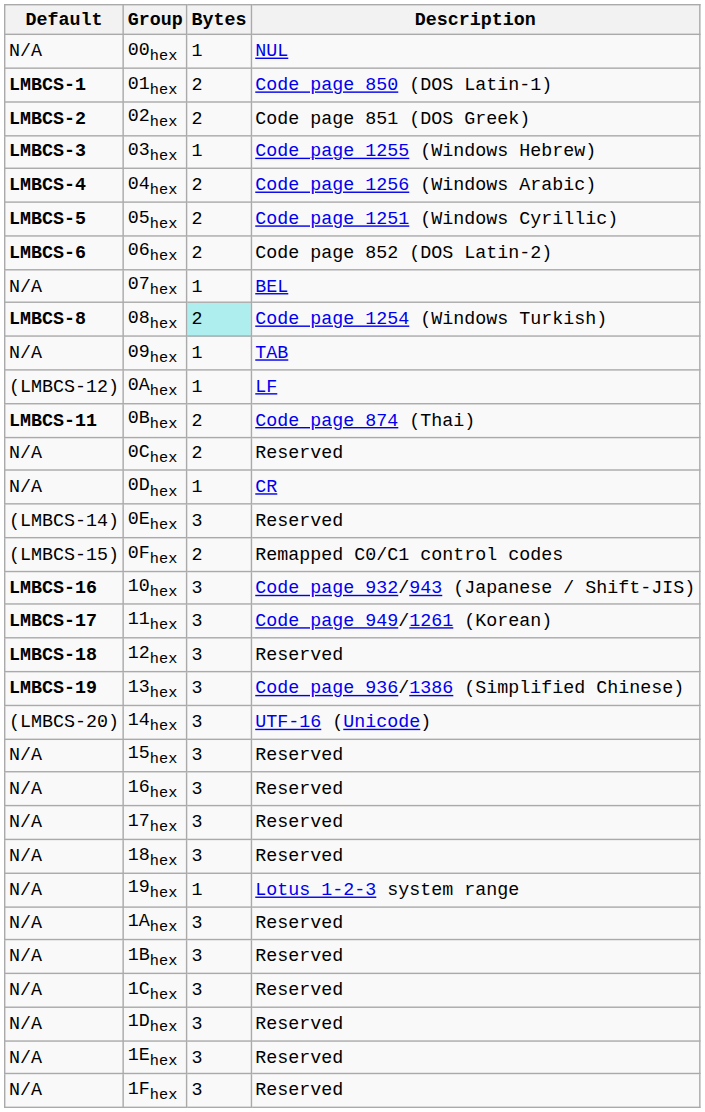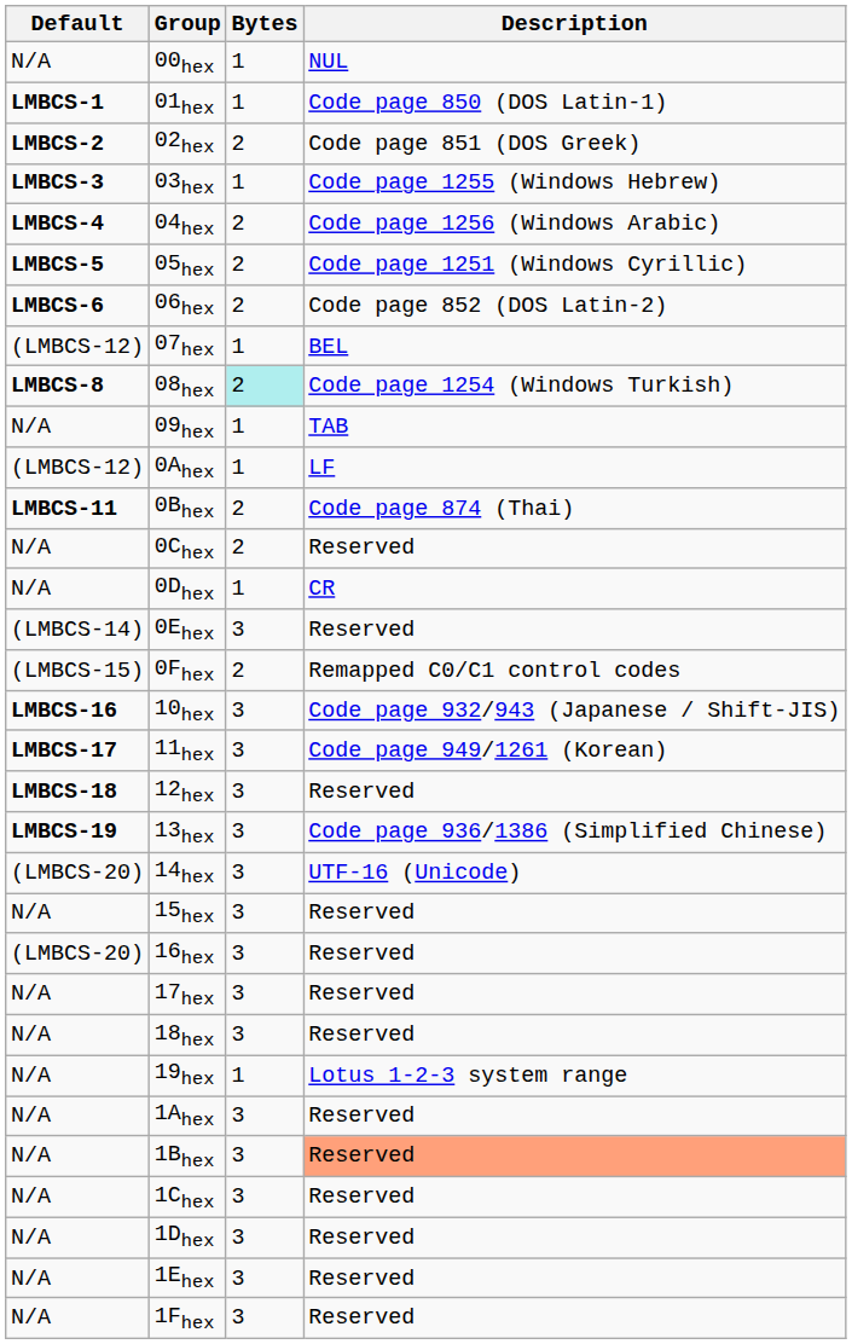 <table class="wikitable sortable">
 <tr>
 <th>Default</th>
 <th>Group</th>
 <th>Bytes</th>
 <th>Description</th>
 </tr>
 <tr>
 <td>N/A</td>
 <td>00<sub>hex</sub></td>
 <td>1</td>
 <td><a href='#'>NUL</a></td>
 </tr>
 <tr>
 <td data-sort-value="LMBCS-01"><strong>LMBCS-1</strong></td>
 <td>01<sub>hex</sub></td>
-<td>2</td>
+<td>1</td>
 <td><a href='#'>Code page 850</a> (DOS Latin-1)</td>
 </tr>
 <tr>
 <td data-sort-value="LMBCS-02"><strong>LMBCS-2</strong></td>
 <td>02<sub>hex</sub></td>
 <td>2</td>
 <td>Code page 851 (DOS Greek)</td>
 </tr>
 <tr>
 <td data-sort-value="LMBCS-03"><strong>LMBCS-3</strong></td>
 <td>03<sub>hex</sub></td>
 <td>1</td>
 <td><a href='#'>Code page 1255</a> (Windows Hebrew)</td>
 </tr>
 <tr>
 <td data-sort-value="LMBCS-04"><strong>LMBCS-4</strong></td>
 <td>04<sub>hex</sub></td>
 <td>2</td>
 <td><a href='#'>Code page 1256</a> (Windows Arabic)</td>
 </tr>
 <tr>
 <td data-sort-value="LMBCS-05"><strong>LMBCS-5</strong></td>
 <td>05<sub>hex</sub></td>
 <td>2</td>
 <td><a href='#'>Code page 1251</a> (Windows Cyrillic)</td>
 </tr>
 <tr>
 <td data-sort-value="LMBCS-06"><strong>LMBCS-6</strong></td>
 <td>06<sub>hex</sub></td>
 <td>2</td>
 <td>Code page 852 (DOS Latin-2)</td>
 </tr>
 <tr>
-<td>N/A</td>
+<td data-sort-value="(LMBCS-12)">(LMBCS-12)</td>
 <td>07<sub>hex</sub></td>
 <td>1</td>
 <td><a href='#'>BEL</a></td>
 </tr>
 <tr>
 <td data-sort-value="LMBCS-08"><strong>LMBCS-8</strong></td>
 <td>08<sub>hex</sub></td>
 <td style="background: paleturquoise;">2</td>
 <td><a href='#'>Code page 1254</a> (Windows Turkish)</td>
 </tr>
 <tr>
 <td>N/A</td>
 <td>09<sub>hex</sub></td>
 <td>1</td>
 <td><a href='#'>TAB</a></td>
 </tr>
 <tr>
 <td data-sort-value="(LMBCS-12)">(LMBCS-12)</td>
 <td>0A<sub>hex</sub></td>
 <td>1</td>
 <td><a href='#'>LF</a></td>
 </tr>
 <tr>
 <td data-sort-value="LMBCS-11"><strong>LMBCS-11</strong></td>
 <td>0B<sub>hex</sub></td>
 <td>2</td>
 <td><a href='#'>Code page 874</a> (Thai)</td>
 </tr>
 <tr>
 <td>N/A</td>
 <td>0C<sub>hex</sub></td>
 <td>2</td>
 <td>Reserved</td>
 </tr>
 <tr>
 <td>N/A</td>
 <td>0D<sub>hex</sub></td>
 <td>1</td>
 <td><a href='#'>CR</a></td>
 </tr>
 <tr>
 <td data-sort-value="(LMBCS-14)">(LMBCS-14)</td>
 <td>0E<sub>hex</sub></td>
 <td>3</td>
 <td>Reserved</td>
 </tr>
 <tr>
 <td data-sort-value="(LMBCS-15)">(LMBCS-15)</td>
 <td>0F<sub>hex</sub></td>
 <td>2</td>
 <td>Remapped C0/C1 control codes</td>
 </tr>
 <tr>
 <td data-sort-value="LMBCS-16"><strong>LMBCS-16</strong></td>
 <td>10<sub>hex</sub></td>
 <td>3</td>
 <td><a href='#'>Code page 932</a>/<a href='#'>943</a> (Japanese / Shift-JIS)</td>
 </tr>
 <tr>
 <td data-sort-value="LMBCS-17"><strong>LMBCS-17</strong></td>
 <td>11<sub>hex</sub></td>
 <td>3</td>
 <td><a href='#'>Code page 949</a>/<a href='#'>1261</a> (Korean)</td>
 </tr>
 <tr>
 <td data-sort-value="LMBCS-18"><strong>LMBCS-18</strong></td>
 <td>12<sub>hex</sub></td>
 <td>3</td>
 <td>Reserved</td>
 </tr>
 <tr>
 <td data-sort-value="LMBCS-19"><strong>LMBCS-19</strong></td>
 <td>13<sub>hex</sub></td>
 <td>3</td>
 <td><a href='#'>Code page 936</a>/<a href='#'>1386</a> (Simplified Chinese)</td>
 </tr>
 <tr>
 <td data-sort-value="(LMBCS-20)">(LMBCS-20)</td>
 <td>14<sub>hex</sub></td>
 <td>3</td>
 <td><a href='#'>UTF-16</a> (<a href='#'>Unicode</a>)</td>
 </tr>
 <tr>
 <td>N/A</td>
 <td>15<sub>hex</sub></td>
 <td>3</td>
 <td>Reserved</td>
 </tr>
 <tr>
-<td>N/A</td>
+<td data-sort-value="(LMBCS-20)">(LMBCS-20)</td>
 <td>16<sub>hex</sub></td>
 <td>3</td>
 <td>Reserved</td>
 </tr>
 <tr>
 <td>N/A</td>
 <td>17<sub>hex</sub></td>
 <td>3</td>
 <td>Reserved</td>
 </tr>
 <tr>
 <td>N/A</td>
 <td>18<sub>hex</sub></td>
 <td>3</td>
 <td>Reserved</td>
 </tr>
 <tr>
 <td>N/A</td>
 <td>19<sub>hex</sub></td>
 <td>1</td>
 <td><a href='#'>Lotus 1-2-3</a> system range</td>
 </tr>
 <tr>
 <td>N/A</td>
 <td>1A<sub>hex</sub></td>
 <td>3</td>
 <td>Reserved</td>
 </tr>
 <tr>
 <td>N/A</td>
 <td>1B<sub>hex</sub></td>
 <td>3</td>
-<td>Reserved</td>
+<td style="background: lightsalmon;">Reserved</td>
 </tr>
 <tr>
 <td>N/A</td>
 <td>1C<sub>hex</sub></td>
 <td>3</td>
 <td>Reserved</td>
 </tr>
 <tr>
 <td>N/A</td>
 <td>1D<sub>hex</sub></td>
 <td>3</td>
 <td>Reserved</td>
 </tr>
 <tr>
 <td>N/A</td>
 <td>1E<sub>hex</sub></td>
 <td>3</td>
 <td>Reserved</td>
 </tr>
 <tr>
 <td>N/A</td>
 <td>1F<sub>hex</sub></td>
 <td>3</td>
 <td>Reserved</td>
 </tr>
 </table>
